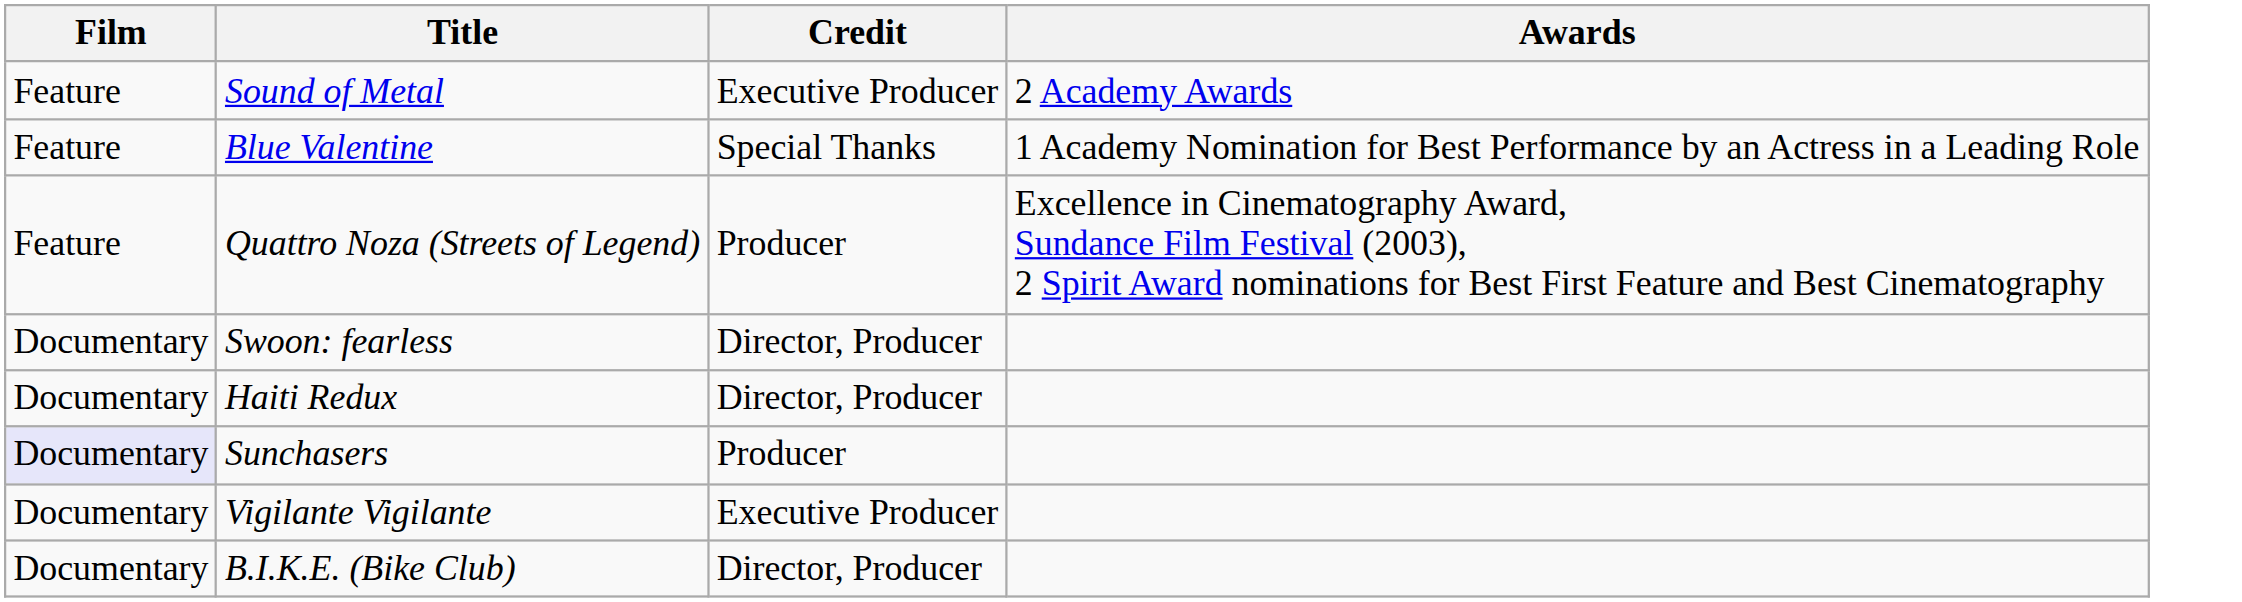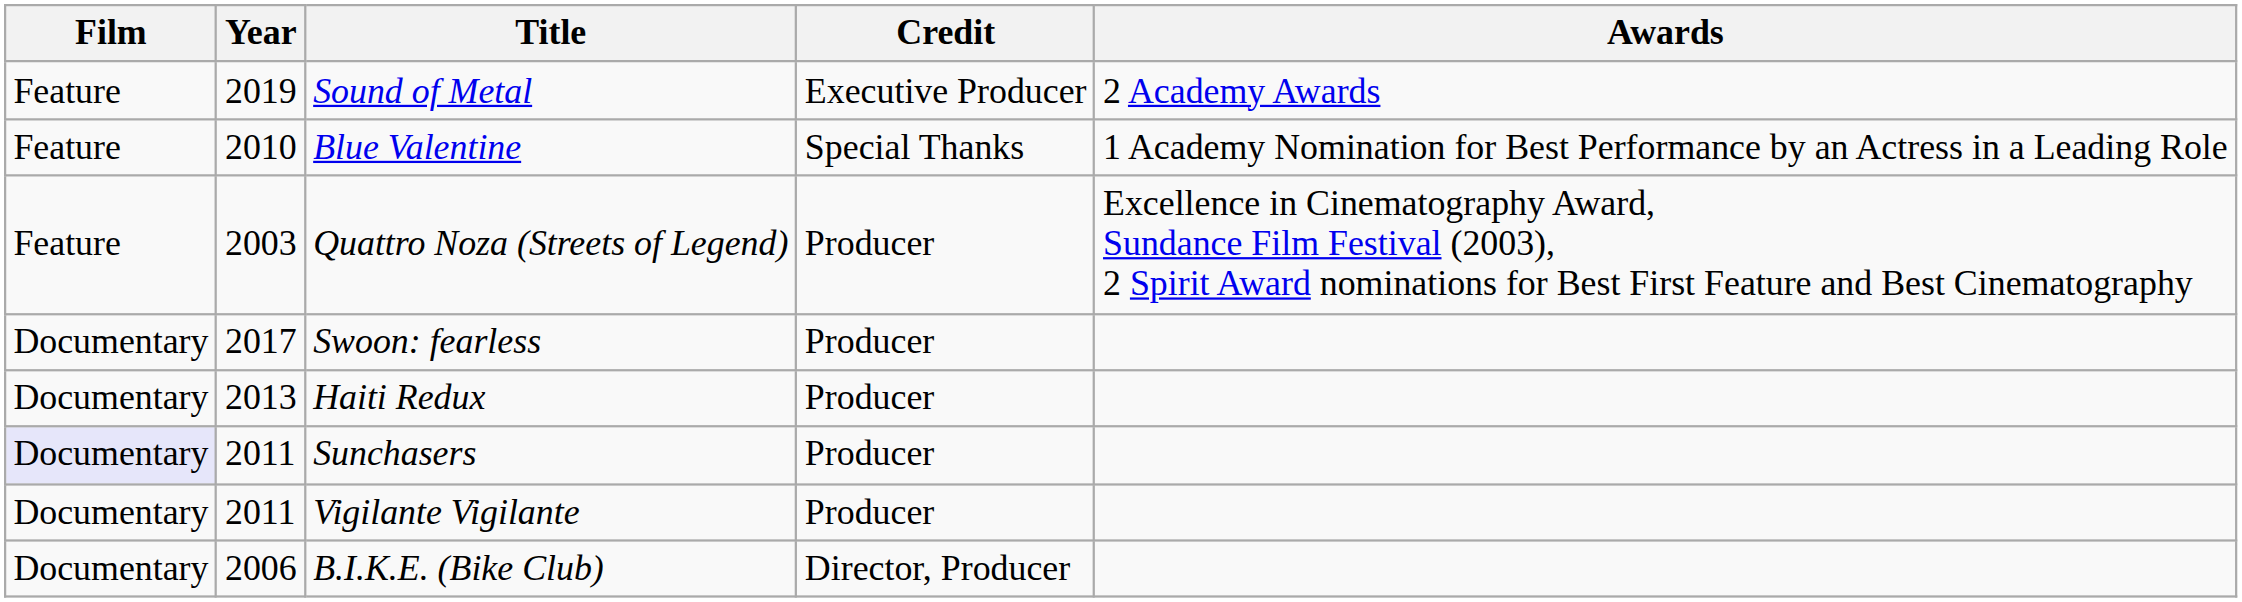 <table class="wikitable sortable">
 <tr>
 <th>Film</th>
+<th>Year</th>
 <th>Title</th>
 <th>Credit</th>
 <th>Awards</th>
 </tr>
 <tr>
 <td>Feature</td>
+<td>2019</td>
 <td><em><a href='#'>Sound of Metal</a></em></td>
 <td>Executive Producer</td>
 <td>2 <a href='#'>Academy Awards</a></td>
 </tr>
 <tr>
 <td>Feature</td>
+<td>2010</td>
 <td><em><a href='#'>Blue Valentine</a></em></td>
 <td>Special Thanks</td>
 <td>1 Academy Nomination for Best Performance by an Actress in a Leading Role</td>
 </tr>
 <tr>
 <td>Feature</td>
+<td>2003</td>
 <td><em>Quattro Noza (Streets of Legend)</em></td>
 <td>Producer</td>
 <td>Excellence in Cinematography Award,<br><a href='#'>Sundance Film Festival</a> (2003),<br>2 <a href='#'>Spirit Award</a> nominations for Best First Feature and Best Cinematography</td>
 </tr>
 <tr>
 <td>Documentary</td>
+<td>2017</td>
 <td><em>Swoon: fearless</em></td>
-<td>Director, Producer</td>
+<td>Producer</td>
 <td></td>
 </tr>
 <tr>
 <td>Documentary</td>
+<td>2013</td>
 <td><em>Haiti Redux</em></td>
-<td>Director, Producer</td>
+<td>Producer</td>
 <td></td>
 </tr>
 <tr>
 <td style="background: lavender;">Documentary</td>
+<td>2011</td>
 <td><em>Sunchasers</em></td>
 <td>Producer</td>
 <td></td>
 </tr>
 <tr>
 <td>Documentary</td>
+<td>2011</td>
 <td><em>Vigilante Vigilante</em></td>
-<td>Executive Producer</td>
+<td>Producer</td>
 <td></td>
 </tr>
 <tr>
 <td>Documentary</td>
+<td>2006</td>
 <td><em>B.I.K.E. (Bike Club)</em></td>
 <td>Director, Producer</td>
 <td></td>
 </tr>
 </table>
